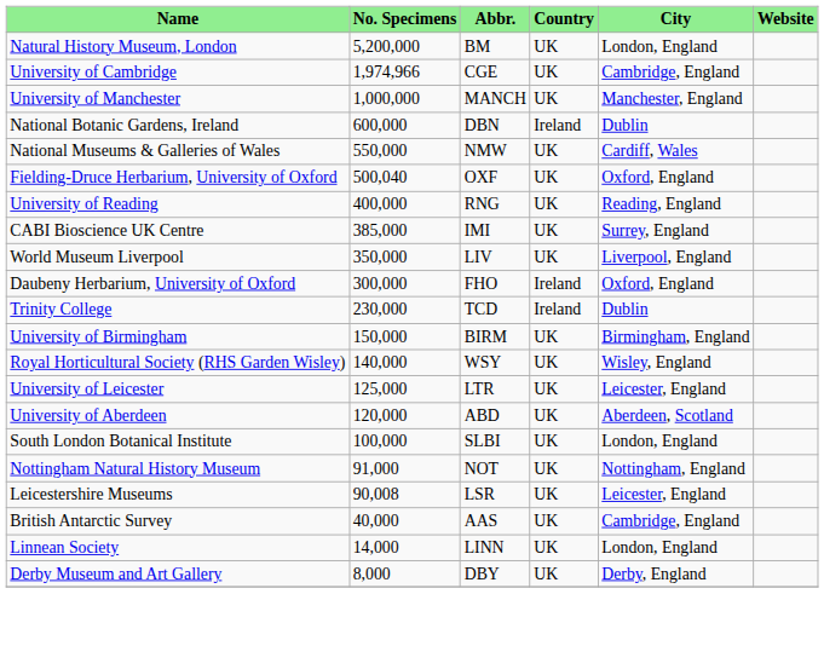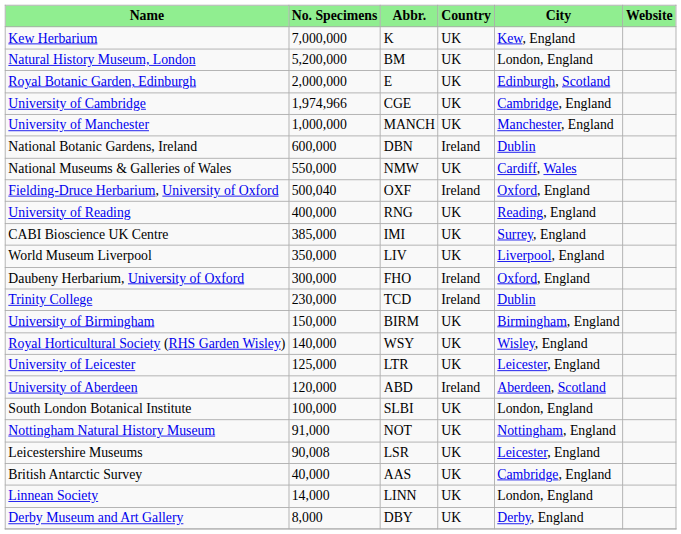 <table class="wikitable sortable" align="left" style="margin-left:1em">
 <tr>
 <th style="background:lightgreen" align="center">Name</th>
 <th style="background:lightgreen" align="center">No. Specimens</th>
 <th style="background:lightgreen" align="center">Abbr.</th>
 <th style="background:lightgreen" align="center">Country</th>
 <th style="background:lightgreen" align="center">City</th>
 <th style="background:lightgreen" align="center">Website</th>
 </tr>
 <tr>
+<td><a href='#'>Kew Herbarium</a></td>
+<td>7,000,000</td>
+<td>K</td>
+<td>UK</td>
+<td><a href='#'>Kew</a>, England</td>
+<td></td>
+</tr>
+<tr>
 <td><a href='#'>Natural History Museum, London</a></td>
 <td>5,200,000</td>
 <td>BM</td>
 <td>UK</td>
 <td>London, England</td>
+<td></td>
+</tr>
+<tr>
+<td><a href='#'>Royal Botanic Garden, Edinburgh</a></td>
+<td>2,000,000</td>
+<td>E</td>
+<td>UK</td>
+<td><a href='#'>Edinburgh</a>, <a href='#'>Scotland</a></td>
 <td></td>
 </tr>
 <tr>
 <td><a href='#'>University of Cambridge</a></td>
 <td>1,974,966</td>
 <td>CGE</td>
 <td>UK</td>
 <td><a href='#'>Cambridge</a>, England</td>
 <td></td>
 </tr>
 <tr>
 <td><a href='#'>University of Manchester</a></td>
 <td>1,000,000</td>
 <td>MANCH</td>
 <td>UK</td>
 <td><a href='#'>Manchester</a>, England</td>
 <td></td>
 </tr>
 <tr>
 <td>National Botanic Gardens, Ireland</td>
 <td>600,000</td>
 <td>DBN</td>
 <td>Ireland</td>
 <td><a href='#'>Dublin</a></td>
 <td></td>
 </tr>
 <tr>
 <td>National Museums & Galleries of Wales</td>
 <td>550,000</td>
 <td>NMW</td>
 <td>UK</td>
 <td><a href='#'>Cardiff</a>, <a href='#'>Wales</a></td>
 <td></td>
 </tr>
 <tr>
 <td><a href='#'>Fielding-Druce Herbarium</a>, <a href='#'>University of Oxford</a></td>
 <td>500,040</td>
 <td>OXF</td>
-<td>UK</td>
+<td>Ireland</td>
 <td><a href='#'>Oxford</a>, England</td>
 <td></td>
 </tr>
 <tr>
 <td><a href='#'>University of Reading</a></td>
 <td>400,000</td>
 <td>RNG</td>
 <td>UK</td>
 <td><a href='#'>Reading</a>, England</td>
 <td></td>
 </tr>
 <tr>
 <td>CABI Bioscience UK Centre</td>
 <td>385,000</td>
 <td>IMI</td>
 <td>UK</td>
 <td><a href='#'>Surrey</a>, England</td>
 <td></td>
 </tr>
 <tr>
 <td>World Museum Liverpool</td>
 <td>350,000</td>
 <td>LIV</td>
 <td>UK</td>
 <td><a href='#'>Liverpool</a>, England</td>
 <td></td>
 </tr>
 <tr>
 <td>Daubeny Herbarium, <a href='#'>University of Oxford</a></td>
 <td>300,000</td>
 <td>FHO</td>
 <td>Ireland</td>
 <td><a href='#'>Oxford</a>, England</td>
 <td></td>
 </tr>
 <tr>
 <td><a href='#'>Trinity College</a></td>
 <td>230,000</td>
 <td>TCD</td>
 <td>Ireland</td>
 <td><a href='#'>Dublin</a></td>
 <td></td>
 </tr>
 <tr>
 <td><a href='#'>University of Birmingham</a></td>
 <td>150,000</td>
 <td>BIRM</td>
 <td>UK</td>
 <td><a href='#'>Birmingham</a>, England</td>
 <td></td>
 </tr>
 <tr>
 <td><a href='#'>Royal Horticultural Society</a> (<a href='#'>RHS Garden Wisley</a>)</td>
 <td>140,000</td>
 <td>WSY</td>
 <td>UK</td>
 <td><a href='#'>Wisley</a>, England</td>
 <td></td>
 </tr>
 <tr>
 <td><a href='#'>University of Leicester</a></td>
 <td>125,000</td>
 <td>LTR</td>
 <td>UK</td>
 <td><a href='#'>Leicester</a>, England</td>
 <td></td>
 </tr>
 <tr>
 <td><a href='#'>University of Aberdeen</a></td>
 <td>120,000</td>
 <td>ABD</td>
-<td>UK</td>
+<td>Ireland</td>
 <td><a href='#'>Aberdeen</a>, <a href='#'>Scotland</a></td>
 <td></td>
 </tr>
 <tr>
 <td>South London Botanical Institute</td>
 <td>100,000</td>
 <td>SLBI</td>
 <td>UK</td>
 <td>London, England</td>
 <td></td>
 </tr>
 <tr>
 <td><a href='#'>Nottingham Natural History Museum</a></td>
 <td>91,000</td>
 <td>NOT</td>
 <td>UK</td>
 <td><a href='#'>Nottingham</a>, England</td>
 <td></td>
 </tr>
 <tr>
 <td>Leicestershire Museums</td>
 <td>90,008</td>
 <td>LSR</td>
 <td>UK</td>
 <td><a href='#'>Leicester</a>, England</td>
 <td></td>
 </tr>
 <tr>
 <td>British Antarctic Survey</td>
 <td>40,000</td>
 <td>AAS</td>
 <td>UK</td>
 <td><a href='#'>Cambridge</a>, England</td>
 <td></td>
 </tr>
 <tr>
 <td><a href='#'>Linnean Society</a></td>
 <td>14,000</td>
 <td>LINN</td>
 <td>UK</td>
 <td>London, England</td>
 <td></td>
 </tr>
 <tr>
 <td><a href='#'>Derby Museum and Art Gallery</a></td>
 <td>8,000</td>
 <td>DBY</td>
 <td>UK</td>
 <td><a href='#'>Derby</a>, England</td>
 <td></td>
 </tr>
 <tr>
 </tr>
 </table>
